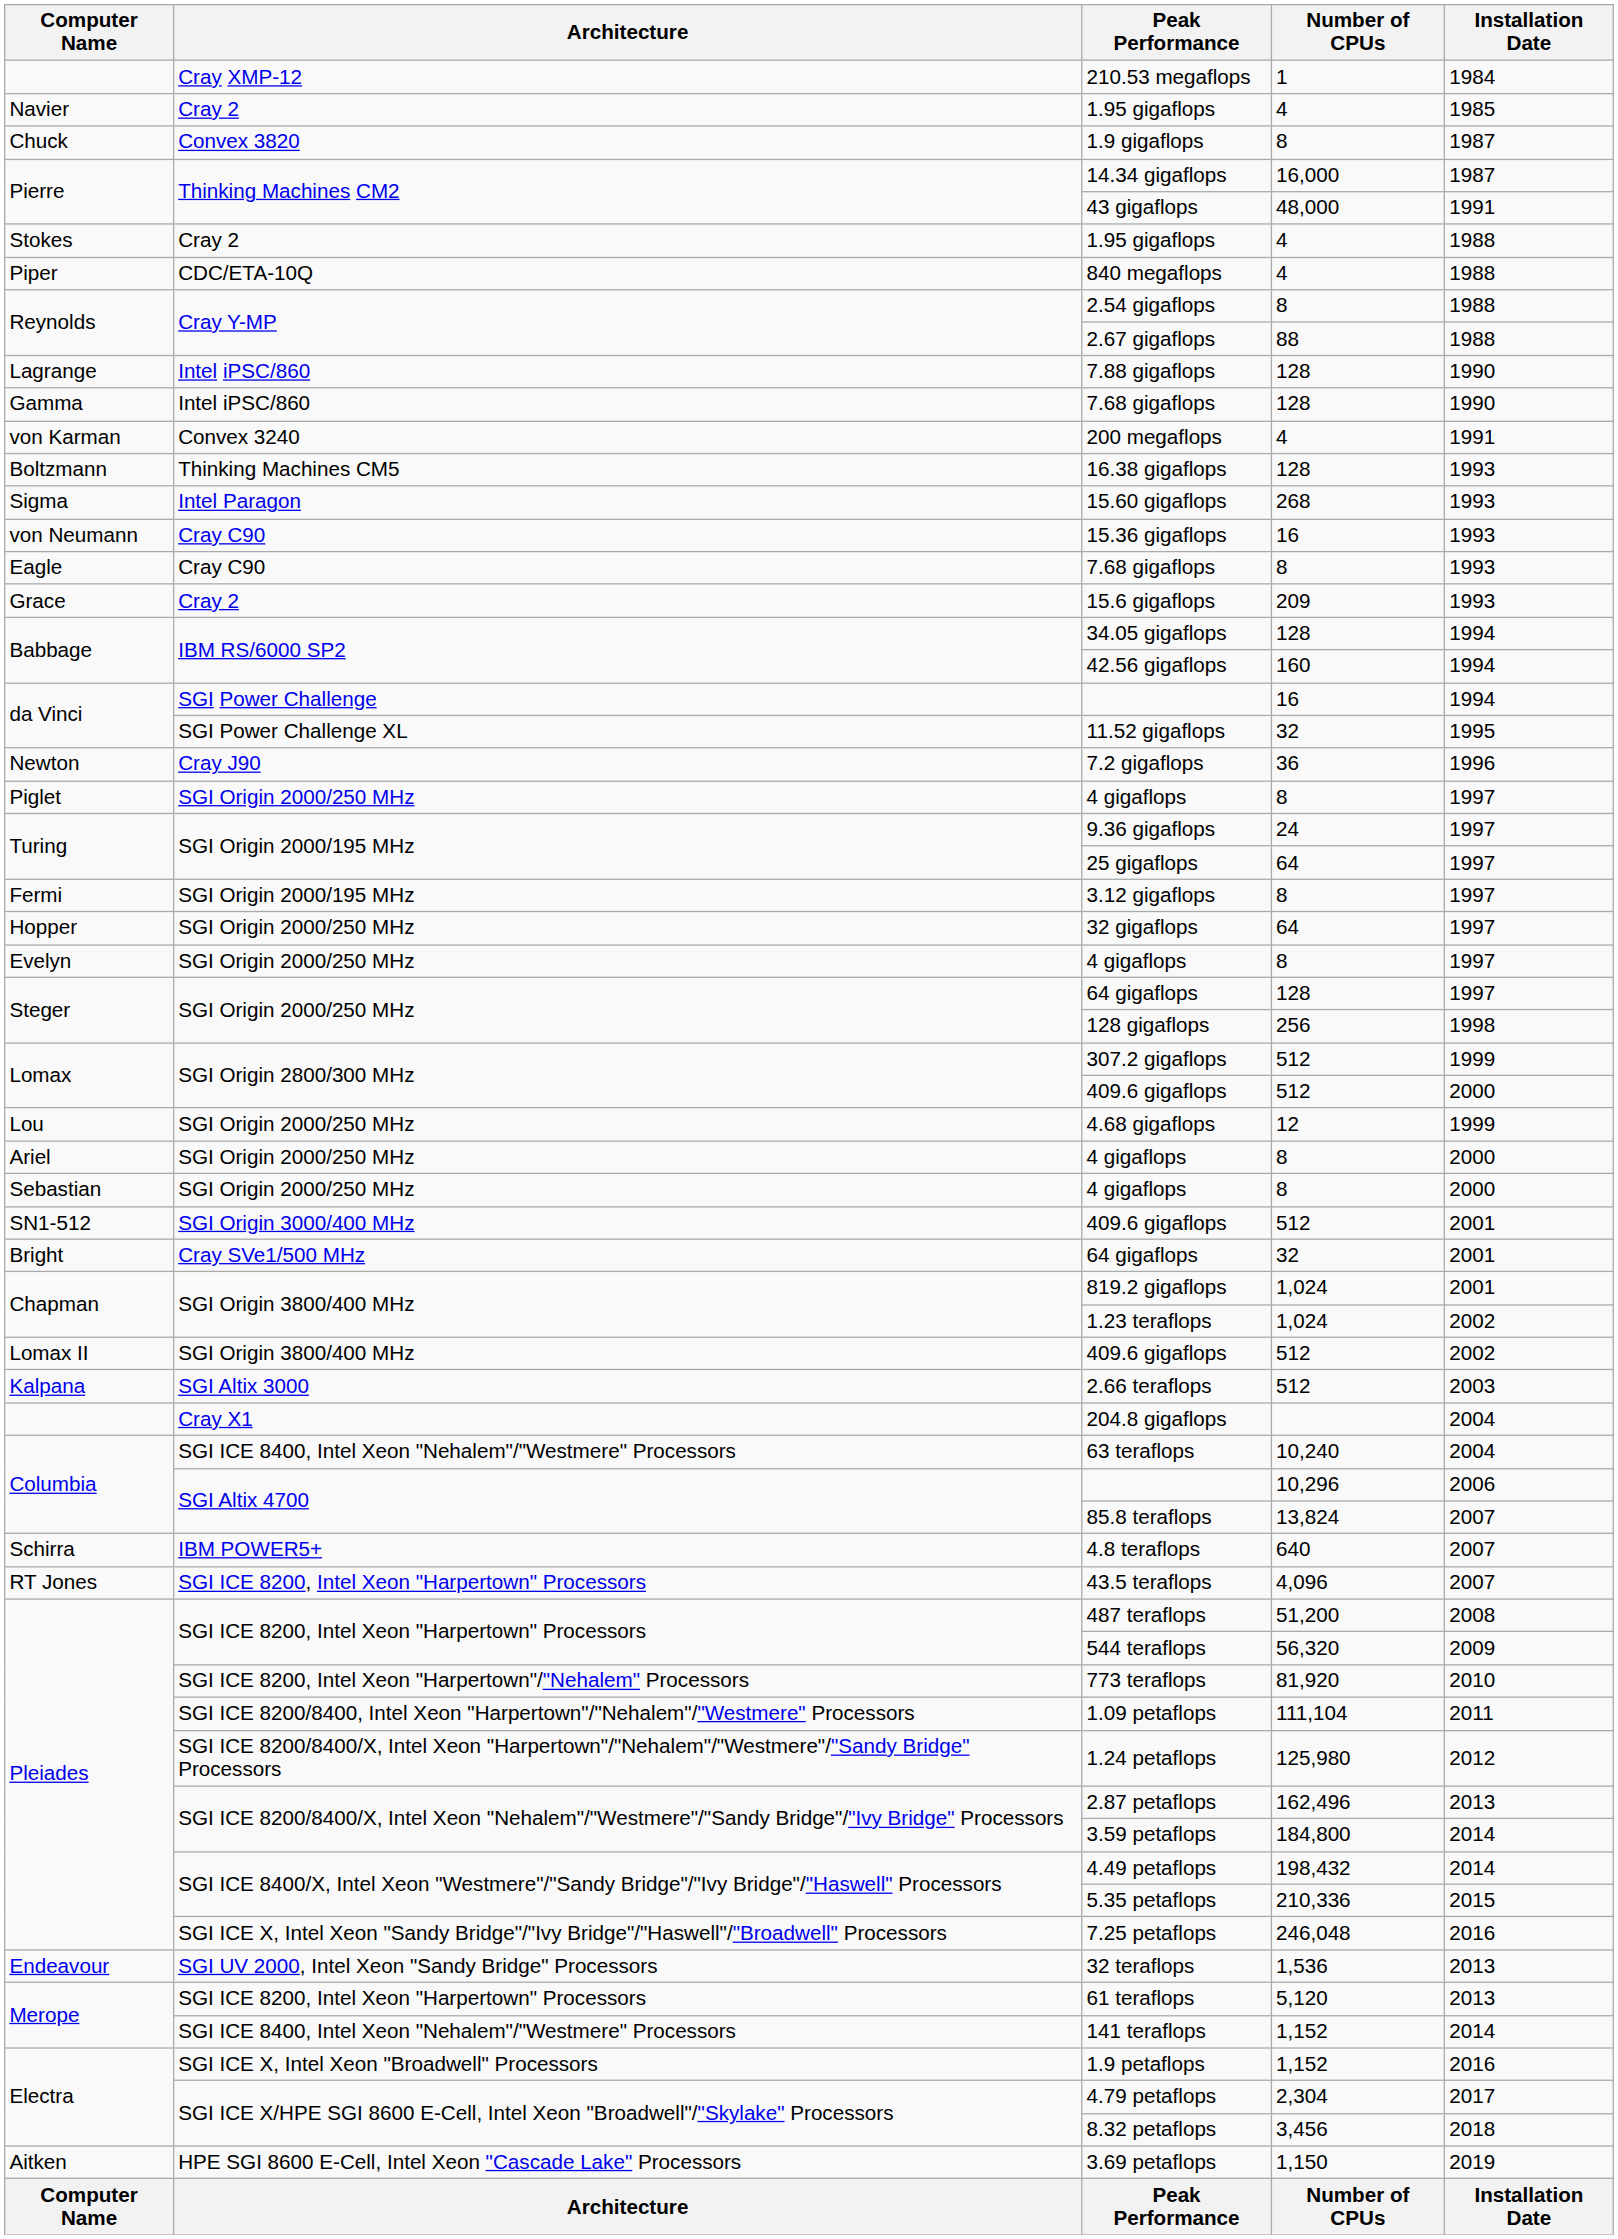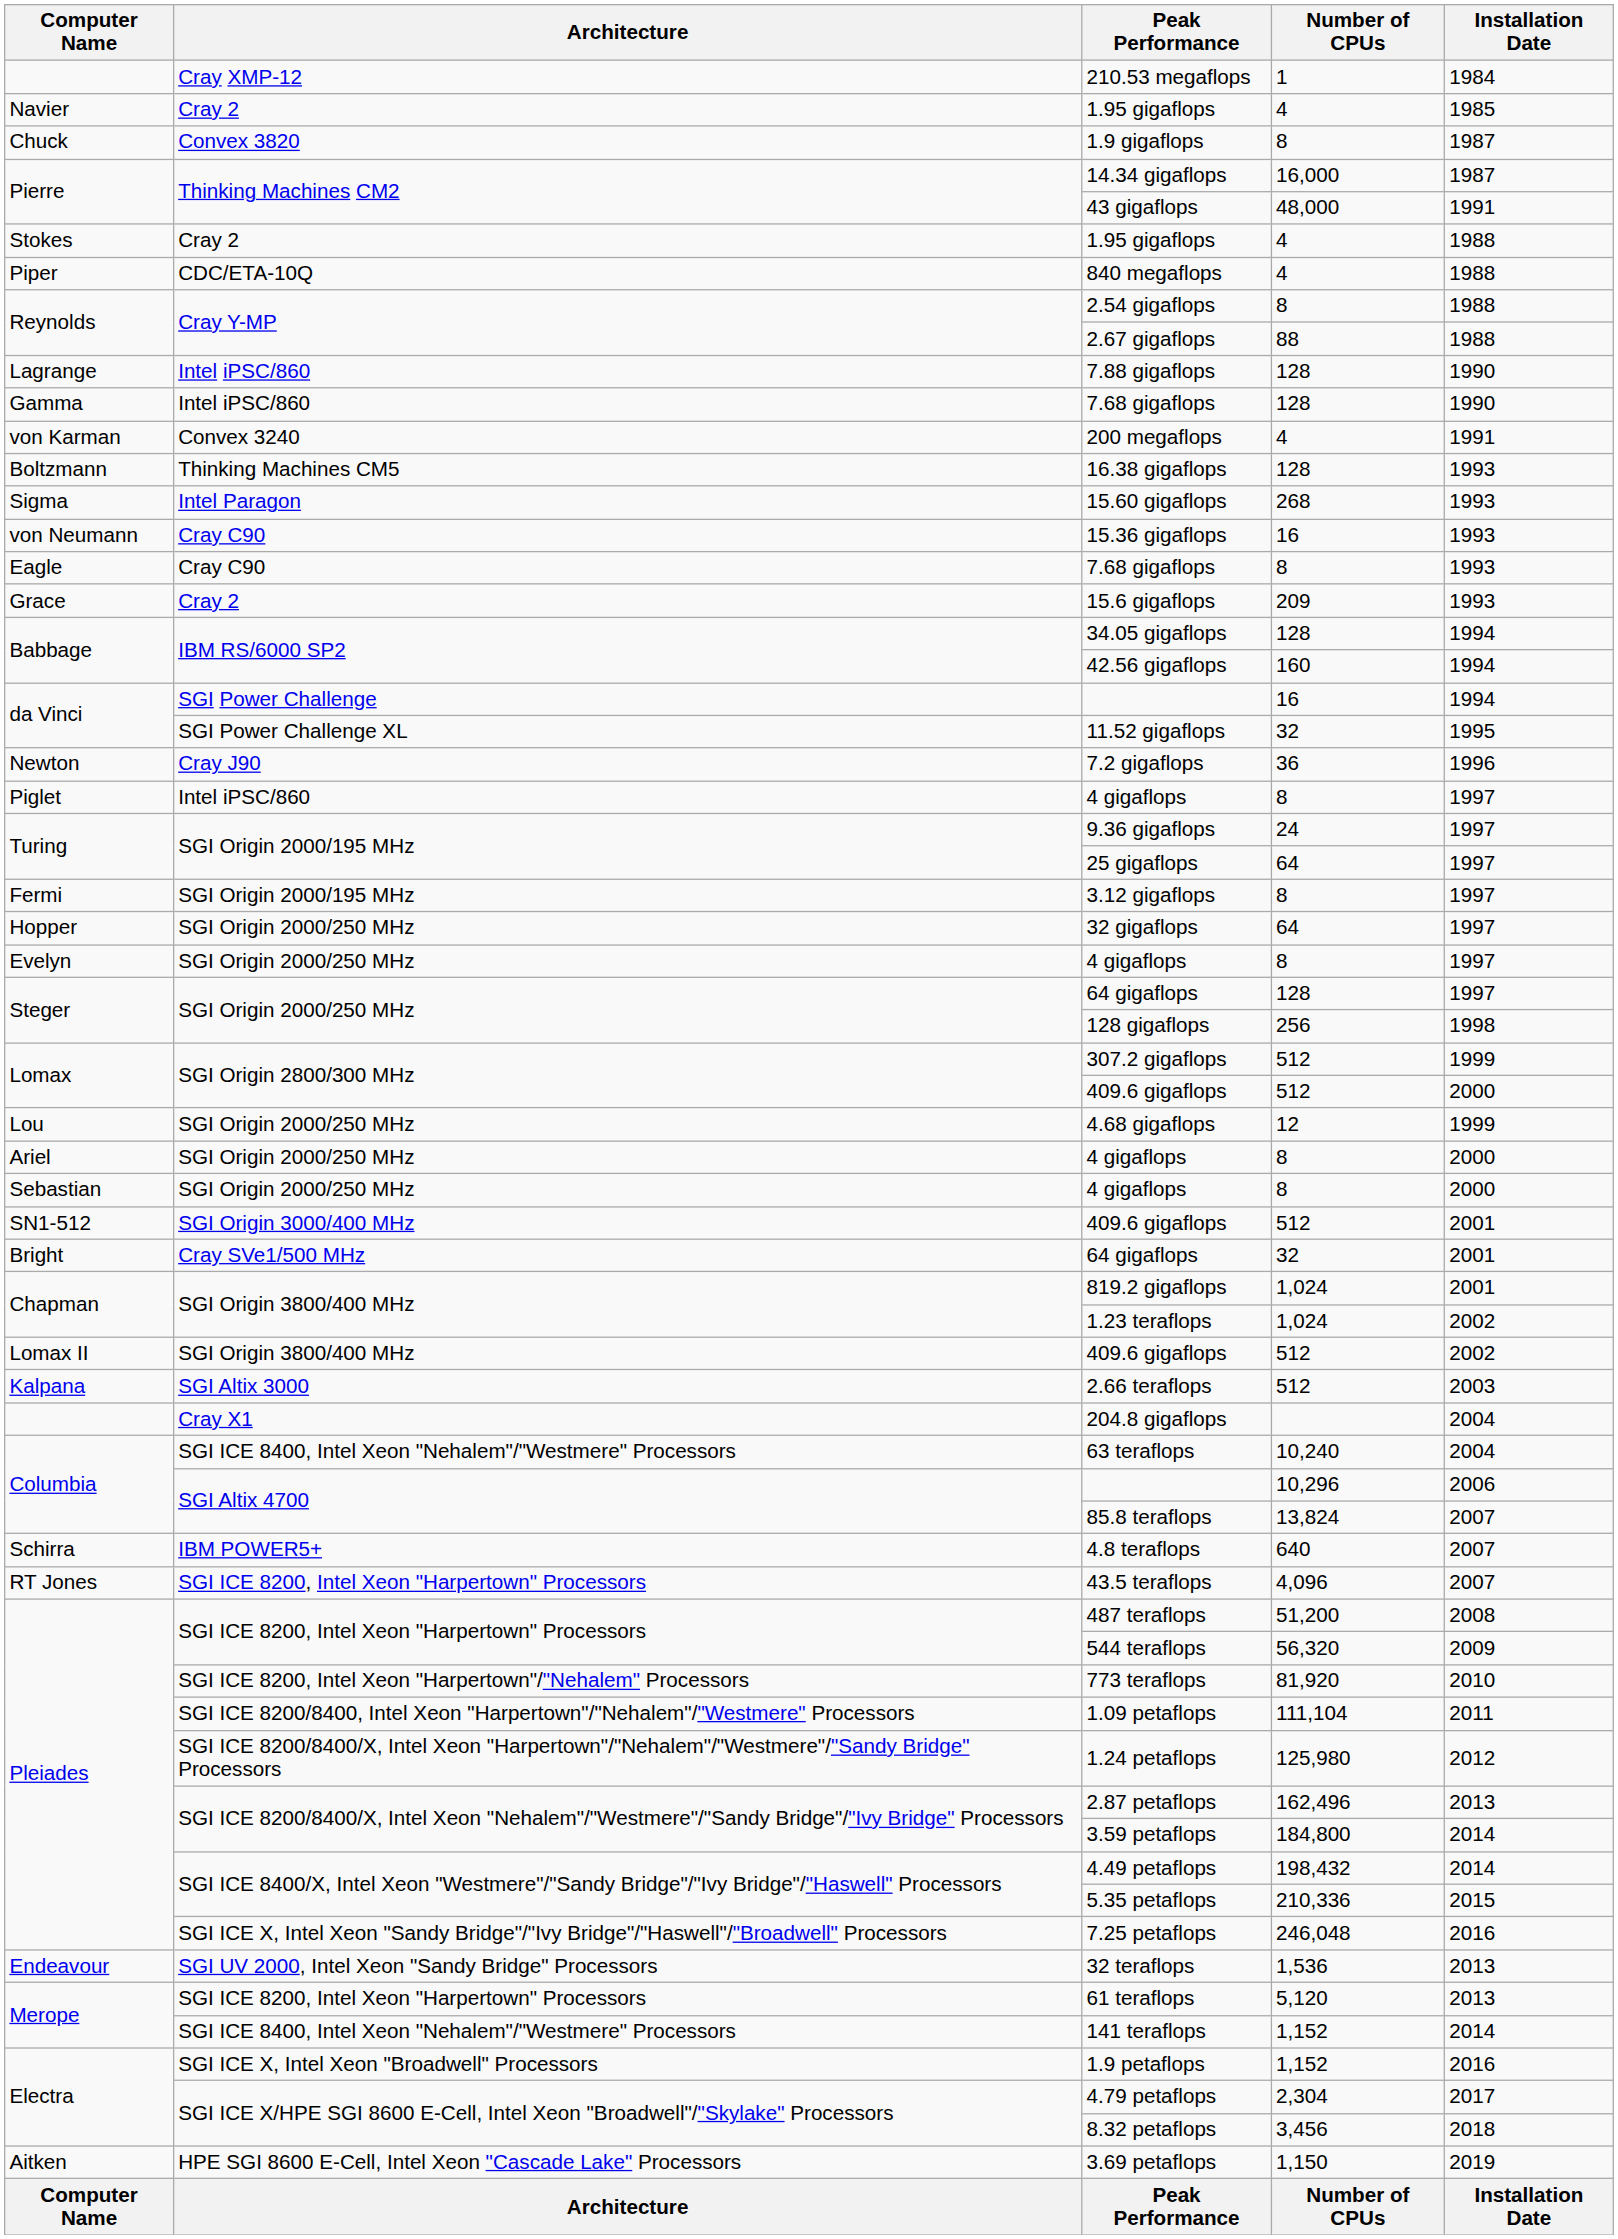 <table class="wikitable sortable">
 <tr>
 <th>Computer Name</th>
 <th>Architecture</th>
 <th>Peak Performance</th>
 <th>Number of CPUs</th>
 <th>Installation Date</th>
 </tr>
 <tr>
 <td></td>
 <td><a href='#'>Cray</a> <a href='#'>XMP-12</a></td>
 <td><span>210.53 megaflops</span></td>
 <td>1</td>
 <td>1984</td>
 </tr>
 <tr>
 <td>Navier</td>
 <td><a href='#'>Cray 2</a></td>
 <td><span>1.95 gigaflops</span></td>
 <td>4</td>
 <td>1985</td>
 </tr>
 <tr>
 <td>Chuck</td>
 <td><a href='#'>Convex 3820</a></td>
 <td><span>1.9 gigaflops</span></td>
 <td>8</td>
 <td>1987</td>
 </tr>
 <tr>
 <td rowspan="2">Pierre</td>
 <td rowspan="2"><a href='#'>Thinking Machines</a> <a href='#'>CM2</a></td>
 <td><span>14.34 gigaflops</span></td>
 <td>16,000</td>
 <td>1987</td>
 </tr>
 <tr>
 <td><span>43 gigaflops</span></td>
 <td>48,000</td>
 <td>1991</td>
 </tr>
 <tr>
 <td>Stokes</td>
 <td>Cray 2</td>
 <td><span>1.95 gigaflops</span></td>
 <td>4</td>
 <td>1988</td>
 </tr>
 <tr>
 <td>Piper</td>
 <td>CDC/ETA-10Q</td>
 <td><span>840 megaflops</span></td>
 <td>4</td>
 <td>1988</td>
 </tr>
 <tr>
 <td rowspan="2">Reynolds</td>
 <td rowspan="2"><a href='#'>Cray Y-MP</a></td>
 <td><span>2.54 gigaflops</span></td>
 <td>8</td>
 <td>1988</td>
 </tr>
 <tr>
 <td><span>2.67 gigaflops</span></td>
 <td>88</td>
 <td>1988</td>
 </tr>
 <tr>
 <td>Lagrange</td>
 <td><a href='#'>Intel</a> <a href='#'>iPSC/860</a></td>
 <td><span>7.88 gigaflops</span></td>
 <td>128</td>
 <td>1990</td>
 </tr>
 <tr>
 <td>Gamma</td>
 <td>Intel iPSC/860</td>
 <td><span>7.68 gigaflops</span></td>
 <td>128</td>
 <td>1990</td>
 </tr>
 <tr>
 <td>von Karman</td>
 <td>Convex 3240</td>
 <td><span>200 megaflops</span></td>
 <td>4</td>
 <td>1991</td>
 </tr>
 <tr>
 <td>Boltzmann</td>
 <td>Thinking Machines CM5</td>
 <td><span>16.38 gigaflops</span></td>
 <td>128</td>
 <td>1993</td>
 </tr>
 <tr>
 <td>Sigma</td>
 <td><a href='#'>Intel Paragon</a></td>
 <td><span>15.60 gigaflops</span></td>
 <td>268</td>
 <td>1993</td>
 </tr>
 <tr>
 <td>von Neumann</td>
 <td><a href='#'>Cray C90</a></td>
 <td><span>15.36 gigaflops</span></td>
 <td>16</td>
 <td>1993</td>
 </tr>
 <tr>
 <td>Eagle</td>
 <td>Cray C90</td>
 <td><span>7.68 gigaflops</span></td>
 <td>8</td>
 <td>1993</td>
 </tr>
 <tr>
 <td>Grace</td>
 <td><a href='#'>Cray 2</a></td>
 <td><span>15.6 gigaflops</span></td>
 <td>209</td>
 <td>1993</td>
 </tr>
 <tr>
 <td rowspan="2">Babbage</td>
 <td rowspan="2"><a href='#'>IBM RS/6000 SP2</a></td>
 <td><span>34.05 gigaflops</span></td>
 <td>128</td>
 <td>1994</td>
 </tr>
 <tr>
 <td><span>42.56 gigaflops</span></td>
 <td>160</td>
 <td>1994</td>
 </tr>
 <tr>
 <td rowspan="2">da Vinci</td>
 <td><a href='#'>SGI</a> <a href='#'>Power Challenge</a></td>
 <td></td>
 <td>16</td>
 <td>1994</td>
 </tr>
 <tr>
 <td>SGI Power Challenge XL</td>
 <td><span>11.52 gigaflops</span></td>
 <td>32</td>
 <td>1995</td>
 </tr>
 <tr>
 <td>Newton</td>
 <td><a href='#'>Cray J90</a></td>
 <td><span>7.2 gigaflops</span></td>
 <td>36</td>
 <td>1996</td>
 </tr>
 <tr>
 <td>Piglet</td>
-<td><a href='#'>SGI Origin 2000/250 MHz</a></td>
+<td>Intel iPSC/860</td>
 <td><span>4 gigaflops</span></td>
 <td>8</td>
 <td>1997</td>
 </tr>
 <tr>
 <td rowspan="2">Turing</td>
 <td rowspan="2">SGI Origin 2000/195 MHz</td>
 <td><span>9.36 gigaflops</span></td>
 <td>24</td>
 <td>1997</td>
 </tr>
 <tr>
 <td><span>25 gigaflops</span></td>
 <td>64</td>
 <td>1997</td>
 </tr>
 <tr>
 <td>Fermi</td>
 <td>SGI Origin 2000/195 MHz</td>
 <td><span>3.12 gigaflops</span></td>
 <td>8</td>
 <td>1997</td>
 </tr>
 <tr>
 <td>Hopper</td>
 <td>SGI Origin 2000/250 MHz</td>
 <td><span>32 gigaflops</span></td>
 <td>64</td>
 <td>1997</td>
 </tr>
 <tr>
 <td>Evelyn</td>
 <td>SGI Origin 2000/250 MHz</td>
 <td><span>4 gigaflops</span></td>
 <td>8</td>
 <td>1997</td>
 </tr>
 <tr>
 <td rowspan="2">Steger</td>
 <td rowspan="2">SGI Origin 2000/250 MHz</td>
 <td><span>64 gigaflops</span></td>
 <td>128</td>
 <td>1997</td>
 </tr>
 <tr>
 <td><span>128 gigaflops</span></td>
 <td>256</td>
 <td>1998</td>
 </tr>
 <tr>
 <td rowspan="2">Lomax</td>
 <td rowspan="2">SGI Origin 2800/300 MHz</td>
 <td><span>307.2 gigaflops</span></td>
 <td>512</td>
 <td>1999</td>
 </tr>
 <tr>
 <td><span>409.6 gigaflops</span></td>
 <td>512</td>
 <td>2000</td>
 </tr>
 <tr>
 <td>Lou</td>
 <td>SGI Origin 2000/250 MHz</td>
 <td><span>4.68 gigaflops</span></td>
 <td>12</td>
 <td>1999</td>
 </tr>
 <tr>
 <td>Ariel</td>
 <td>SGI Origin 2000/250 MHz</td>
 <td><span>4 gigaflops</span></td>
 <td>8</td>
 <td>2000</td>
 </tr>
 <tr>
 <td>Sebastian</td>
 <td>SGI Origin 2000/250 MHz</td>
 <td><span>4 gigaflops</span></td>
 <td>8</td>
 <td>2000</td>
 </tr>
 <tr>
 <td>SN1-512</td>
 <td><a href='#'>SGI Origin 3000/400 MHz</a></td>
 <td><span>409.6 gigaflops</span></td>
 <td>512</td>
 <td>2001</td>
 </tr>
 <tr>
 <td>Bright</td>
 <td><a href='#'>Cray SVe1/500 MHz</a></td>
 <td><span>64 gigaflops</span></td>
 <td>32</td>
 <td>2001</td>
 </tr>
 <tr>
 <td rowspan="2">Chapman</td>
 <td rowspan="2">SGI Origin 3800/400 MHz</td>
 <td><span>819.2 gigaflops</span></td>
 <td>1,024</td>
 <td>2001</td>
 </tr>
 <tr>
 <td><span>1.23 teraflops</span></td>
 <td>1,024</td>
 <td>2002</td>
 </tr>
 <tr>
 <td>Lomax II</td>
 <td>SGI Origin 3800/400 MHz</td>
 <td><span>409.6 gigaflops</span></td>
 <td>512</td>
 <td>2002</td>
 </tr>
 <tr>
 <td><a href='#'>Kalpana</a></td>
 <td><a href='#'>SGI Altix 3000</a></td>
 <td><span>2.66 teraflops</span></td>
 <td>512</td>
 <td>2003</td>
 </tr>
 <tr>
 <td></td>
 <td><a href='#'>Cray X1</a></td>
 <td><span>204.8 gigaflops</span></td>
 <td></td>
 <td>2004</td>
 </tr>
 <tr>
 <td rowspan="3"><a href='#'>Columbia</a></td>
 <td>SGI ICE 8400, Intel Xeon "Nehalem"/"Westmere" Processors</td>
 <td><span>63 teraflops</span></td>
 <td>10,240</td>
 <td>2004</td>
 </tr>
 <tr>
 <td rowspan="2"><a href='#'>SGI Altix 4700</a></td>
 <td></td>
 <td>10,296</td>
 <td>2006</td>
 </tr>
 <tr>
 <td><span>85.8 teraflops</span></td>
 <td>13,824</td>
 <td>2007</td>
 </tr>
 <tr>
 <td>Schirra</td>
 <td><a href='#'>IBM POWER5+</a></td>
 <td><span>4.8 teraflops</span></td>
 <td>640</td>
 <td>2007</td>
 </tr>
 <tr>
 <td>RT Jones</td>
 <td><a href='#'>SGI ICE 8200</a>, <a href='#'>Intel Xeon "Harpertown" Processors</a></td>
 <td><span>43.5 teraflops</span></td>
 <td>4,096</td>
 <td>2007</td>
 </tr>
 <tr>
 <td rowspan="10"><a href='#'>Pleiades</a></td>
 <td rowspan="2">SGI ICE 8200, Intel Xeon "Harpertown" Processors</td>
 <td><span>487 teraflops</span></td>
 <td>51,200</td>
 <td>2008</td>
 </tr>
 <tr>
 <td><span>544 teraflops</span></td>
 <td>56,320</td>
 <td>2009</td>
 </tr>
 <tr>
 <td>SGI ICE 8200, Intel Xeon "Harpertown"/<a href='#'>"Nehalem"</a> Processors</td>
 <td><span>773 teraflops</span></td>
 <td>81,920</td>
 <td>2010</td>
 </tr>
 <tr>
 <td>SGI ICE 8200/8400, Intel Xeon "Harpertown"/"Nehalem"/<a href='#'>"Westmere"</a> Processors</td>
 <td><span>1.09 petaflops</span></td>
 <td>111,104</td>
 <td>2011</td>
 </tr>
 <tr>
 <td>SGI ICE 8200/8400/X, Intel Xeon "Harpertown"/"Nehalem"/"Westmere"/<a href='#'>"Sandy Bridge"</a> Processors</td>
 <td><span>1.24 petaflops</span></td>
 <td>125,980</td>
 <td>2012</td>
 </tr>
 <tr>
 <td rowspan="2">SGI ICE 8200/8400/X, Intel Xeon "Nehalem"/"Westmere"/"Sandy Bridge"/<a href='#'>"Ivy Bridge"</a> Processors</td>
 <td><span>2.87 petaflops</span></td>
 <td>162,496</td>
 <td>2013</td>
 </tr>
 <tr>
 <td><span>3.59 petaflops</span></td>
 <td>184,800</td>
 <td>2014</td>
 </tr>
 <tr>
 <td rowspan="2">SGI ICE 8400/X, Intel Xeon "Westmere"/"Sandy Bridge"/"Ivy Bridge"/<a href='#'>"Haswell"</a> Processors</td>
 <td><span>4.49 petaflops</span></td>
 <td>198,432</td>
 <td>2014</td>
 </tr>
 <tr>
 <td><span>5.35 petaflops</span></td>
 <td>210,336</td>
 <td>2015</td>
 </tr>
 <tr>
 <td>SGI ICE X, Intel Xeon "Sandy Bridge"/"Ivy Bridge"/"Haswell"/<a href='#'>"Broadwell"</a> Processors</td>
 <td><span>7.25 petaflops</span></td>
 <td>246,048</td>
 <td>2016</td>
 </tr>
 <tr>
 <td><a href='#'>Endeavour</a></td>
 <td><a href='#'>SGI UV 2000</a>, Intel Xeon "Sandy Bridge" Processors</td>
 <td><span>32 teraflops</span></td>
 <td>1,536</td>
 <td>2013</td>
 </tr>
 <tr>
 <td rowspan="2"><a href='#'>Merope</a></td>
 <td>SGI ICE 8200, Intel Xeon "Harpertown" Processors</td>
 <td><span>61 teraflops</span></td>
 <td>5,120</td>
 <td>2013</td>
 </tr>
 <tr>
 <td>SGI ICE 8400, Intel Xeon "Nehalem"/"Westmere" Processors</td>
 <td><span>141 teraflops</span></td>
 <td>1,152</td>
 <td>2014</td>
 </tr>
 <tr>
 <td rowspan="3">Electra</td>
 <td>SGI ICE X, Intel Xeon "Broadwell" Processors</td>
 <td><span>1.9 petaflops</span></td>
 <td>1,152</td>
 <td>2016</td>
 </tr>
 <tr>
 <td rowspan="2">SGI ICE X/HPE SGI 8600 E-Cell, Intel Xeon "Broadwell"/<a href='#'>"Skylake"</a> Processors</td>
 <td><span>4.79 petaflops</span></td>
 <td>2,304</td>
 <td>2017</td>
 </tr>
 <tr>
 <td><span>8.32 petaflops</span> </td>
 <td>3,456</td>
 <td>2018</td>
 </tr>
 <tr>
 <td>Aitken</td>
 <td>HPE SGI 8600 E-Cell, Intel Xeon <a href='#'>"Cascade Lake"</a> Processors</td>
 <td><span>3.69 petaflops</span></td>
 <td>1,150</td>
 <td>2019</td>
 </tr>
 <tr>
 <th>Computer Name</th>
 <th>Architecture</th>
 <th>Peak Performance</th>
 <th>Number of CPUs</th>
 <th>Installation Date</th>
 </tr>
 </table>
